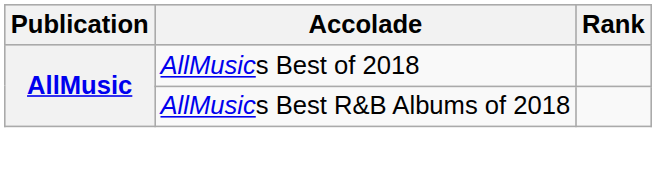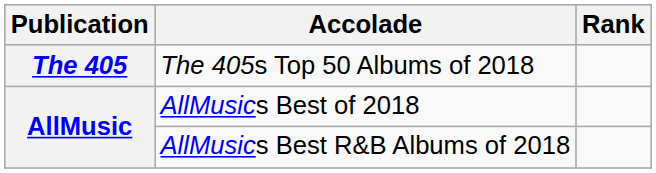 <table class="wikitable sortable plainrowheaders">
 <tr>
 <th scope="col">Publication</th>
 <th scope="col">Accolade</th>
 <th scope="col">Rank</th>
+</tr>
+<tr>
+<th scope="row"><em><a href='#'>The 405</a></em></th>
+<td><em>The 405</em>s Top 50 Albums of 2018</td>
+<td></td>
 </tr>
 <tr>
 <th rowspan=2 scope="row"><a href='#'>AllMusic</a></th>
 <td><em><a href='#'>AllMusic</a></em>s Best of 2018</td>
 <td></td>
 </tr>
 <tr>
 <td><em><a href='#'>AllMusic</a></em>s Best R&B Albums of 2018</td>
 <td></td>
 </tr>
 </table>
